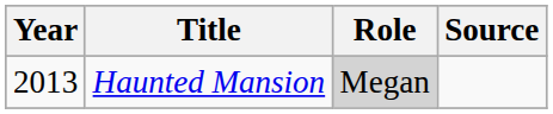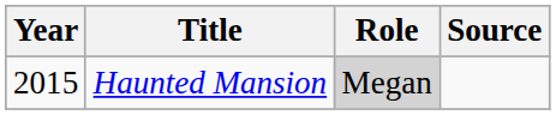 <table class="wikitable sortable">
 <tr>
 <th>Year</th>
 <th>Title</th>
 <th>Role</th>
 <th>Source</th>
 </tr>
 <tr>
-<td>2013</td>
+<td>2015</td>
 <td><em><a href='#'>Haunted Mansion</a></em></td>
 <td style="background: lightgrey;">Megan</td>
 <td></td>
 </tr>
 </table>
